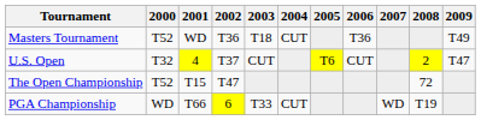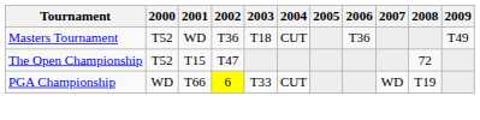 <table class="wikitable" style="font-size:95%;text-align:center;">
 <tr>
 <th>Tournament</th>
 <th>2000</th>
 <th>2001</th>
 <th>2002</th>
 <th>2003</th>
 <th>2004</th>
 <th>2005</th>
 <th>2006</th>
 <th>2007</th>
 <th>2008</th>
 <th>2009</th>
 </tr>
 <tr>
 <td align=left><a href='#'>Masters Tournament</a></td>
 <td>T52</td>
 <td>WD</td>
 <td>T36</td>
 <td>T18</td>
 <td>CUT</td>
 <td style="background:#eeeeee;"></td>
 <td>T36</td>
 <td style="background:#eeeeee;"></td>
 <td style="background:#eeeeee;"></td>
 <td>T49</td>
 </tr>
 <tr>
-<td align=left><a href='#'>U.S. Open</a></td>
-<td>T32</td>
-<td style="background:yellow;">4</td>
-<td>T37</td>
-<td>CUT</td>
-<td style="background:#eeeeee;"></td>
-<td style="background:yellow;">T6</td>
-<td>CUT</td>
-<td style="background:#eeeeee;"></td>
-<td style="background:yellow;">2</td>
-<td>T47</td>
-</tr>
-<tr>
 <td align=left><a href='#'>The Open Championship</a></td>
 <td>T52</td>
 <td>T15</td>
 <td>T47</td>
 <td style="background:#eeeeee;"></td>
 <td style="background:#eeeeee;"></td>
 <td style="background:#eeeeee;"></td>
 <td style="background:#eeeeee;"></td>
 <td style="background:#eeeeee;"></td>
 <td>72</td>
 <td style="background:#eeeeee;"></td>
 </tr>
 <tr>
 <td align=left><a href='#'>PGA Championship</a></td>
 <td>WD</td>
 <td>T66</td>
 <td style="background:yellow;">6</td>
 <td>T33</td>
 <td>CUT</td>
 <td style="background:#eeeeee;"></td>
 <td style="background:#eeeeee;"></td>
 <td>WD</td>
 <td>T19</td>
 <td style="background:#eeeeee;"></td>
 </tr>
 </table>
